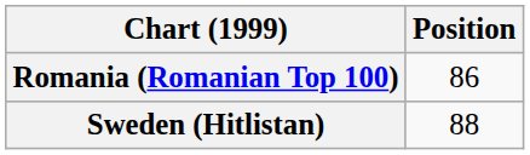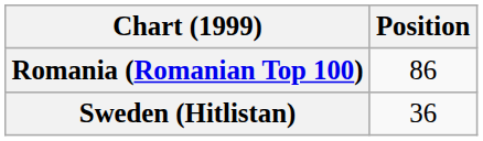 <table class="wikitable plainrowheaders" style="text-align:center">
 <tr>
 <th scope="col">Chart (1999)</th>
 <th scope="col">Position</th>
 </tr>
 <tr>
 <th scope="row">Romania (<a href='#'>Romanian Top 100</a>)</th>
 <td>86</td>
 </tr>
 <tr>
 <th scope="row">Sweden (Hitlistan)</th>
-<td>88</td>
+<td>36</td>
 </tr>
 </table>
